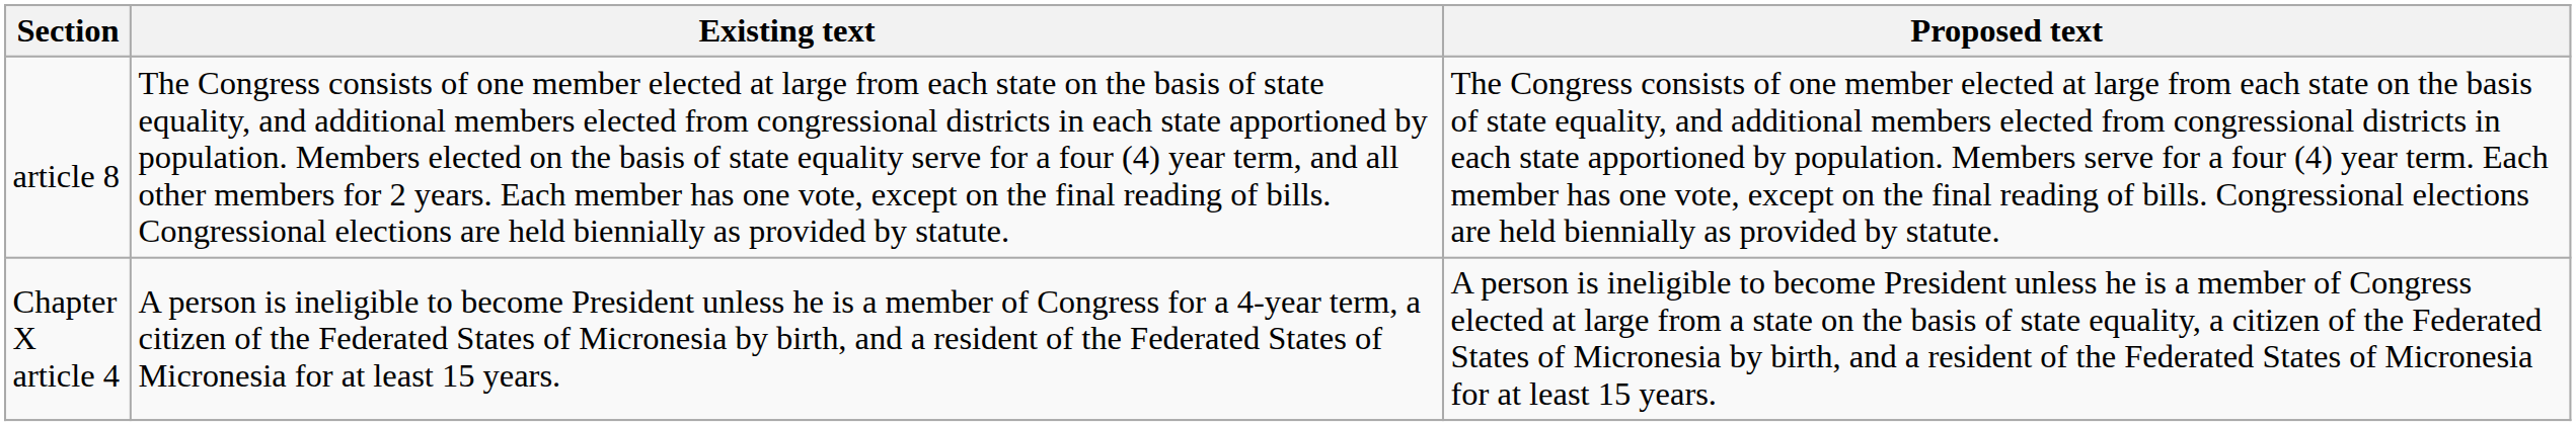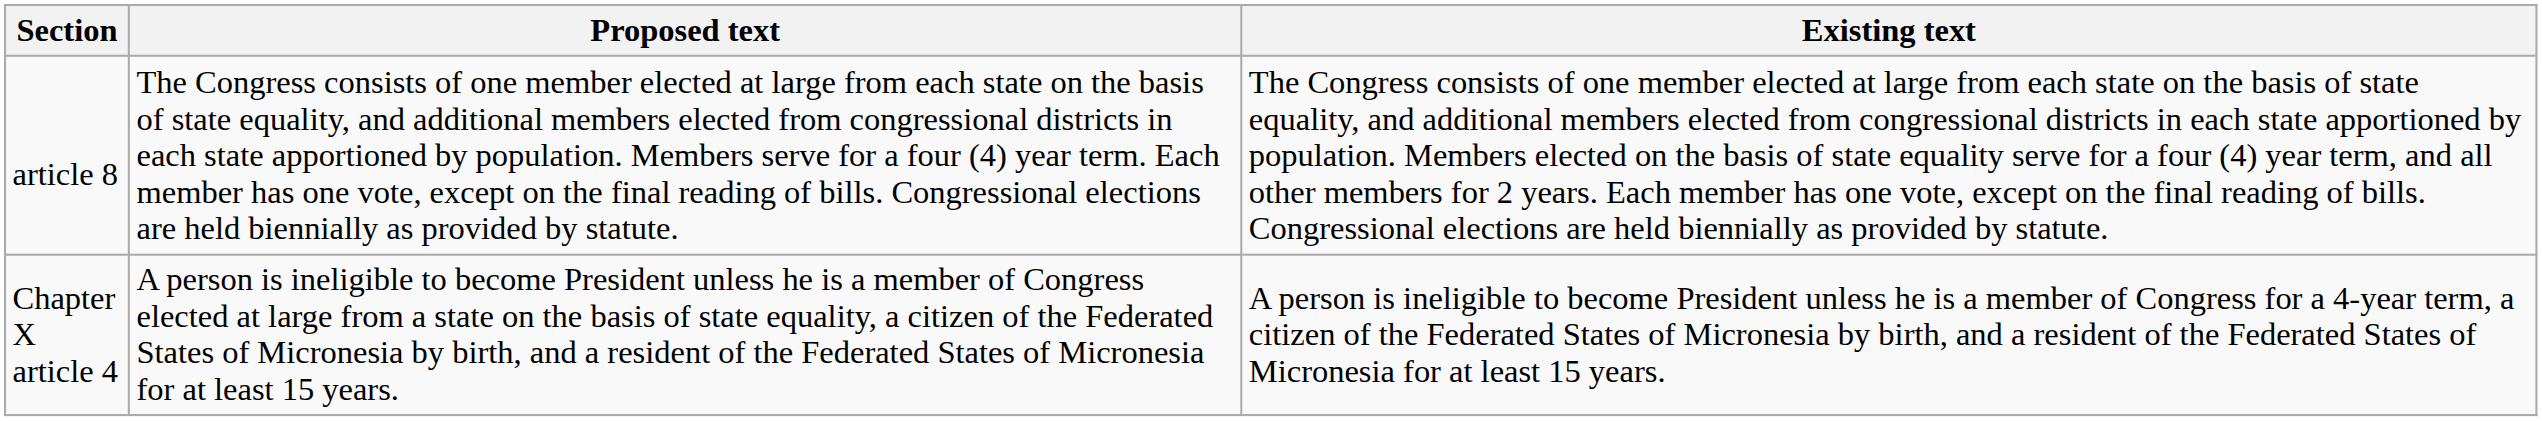 <table class=wikitable>
 <tr>
 <th>Section</th>
+<th>Proposed text</th>
 <th>Existing text</th>
-<th>Proposed text</th>
 </tr>
 <tr>
 <td><br>article 8</td>
+<td>The Congress consists of one member elected at large from each state on the basis of state equality, and additional members elected from congressional districts in each state apportioned by population. Members serve for a four (4) year term. Each member has one vote, except on the final reading of bills. Congressional elections are held biennially as provided by statute.</td>
 <td>The Congress consists of one member elected at large from each state on the basis of state equality, and additional members elected from congressional districts in each state apportioned by population. Members <span>elected on the basis of state equality</span> serve for a four (4) year term<span>, and all other members for 2 years</span>. Each member has one vote, except on the final reading of bills. Congressional elections are held biennially as provided by statute.</td>
-<td>The Congress consists of one member elected at large from each state on the basis of state equality, and additional members elected from congressional districts in each state apportioned by population. Members serve for a four (4) year term. Each member has one vote, except on the final reading of bills. Congressional elections are held biennially as provided by statute.</td>
 </tr>
 <tr>
 <td>Chapter X<br>article 4</td>
+<td>A person is ineligible to become President unless he is a member of Congress <span>elected at large from a state on the basis of state equality</span>, a citizen of the Federated States of Micronesia by birth, and a resident of the Federated States of Micronesia for at least 15 years.</td>
 <td>A person is ineligible to become President unless he is a member of Congress <span>for a 4-year term</span>, a citizen of the Federated States of Micronesia by birth, and a resident of the Federated States of Micronesia for at least 15 years.</td>
-<td>A person is ineligible to become President unless he is a member of Congress <span>elected at large from a state on the basis of state equality</span>, a citizen of the Federated States of Micronesia by birth, and a resident of the Federated States of Micronesia for at least 15 years.</td>
 </tr>
 </table>
